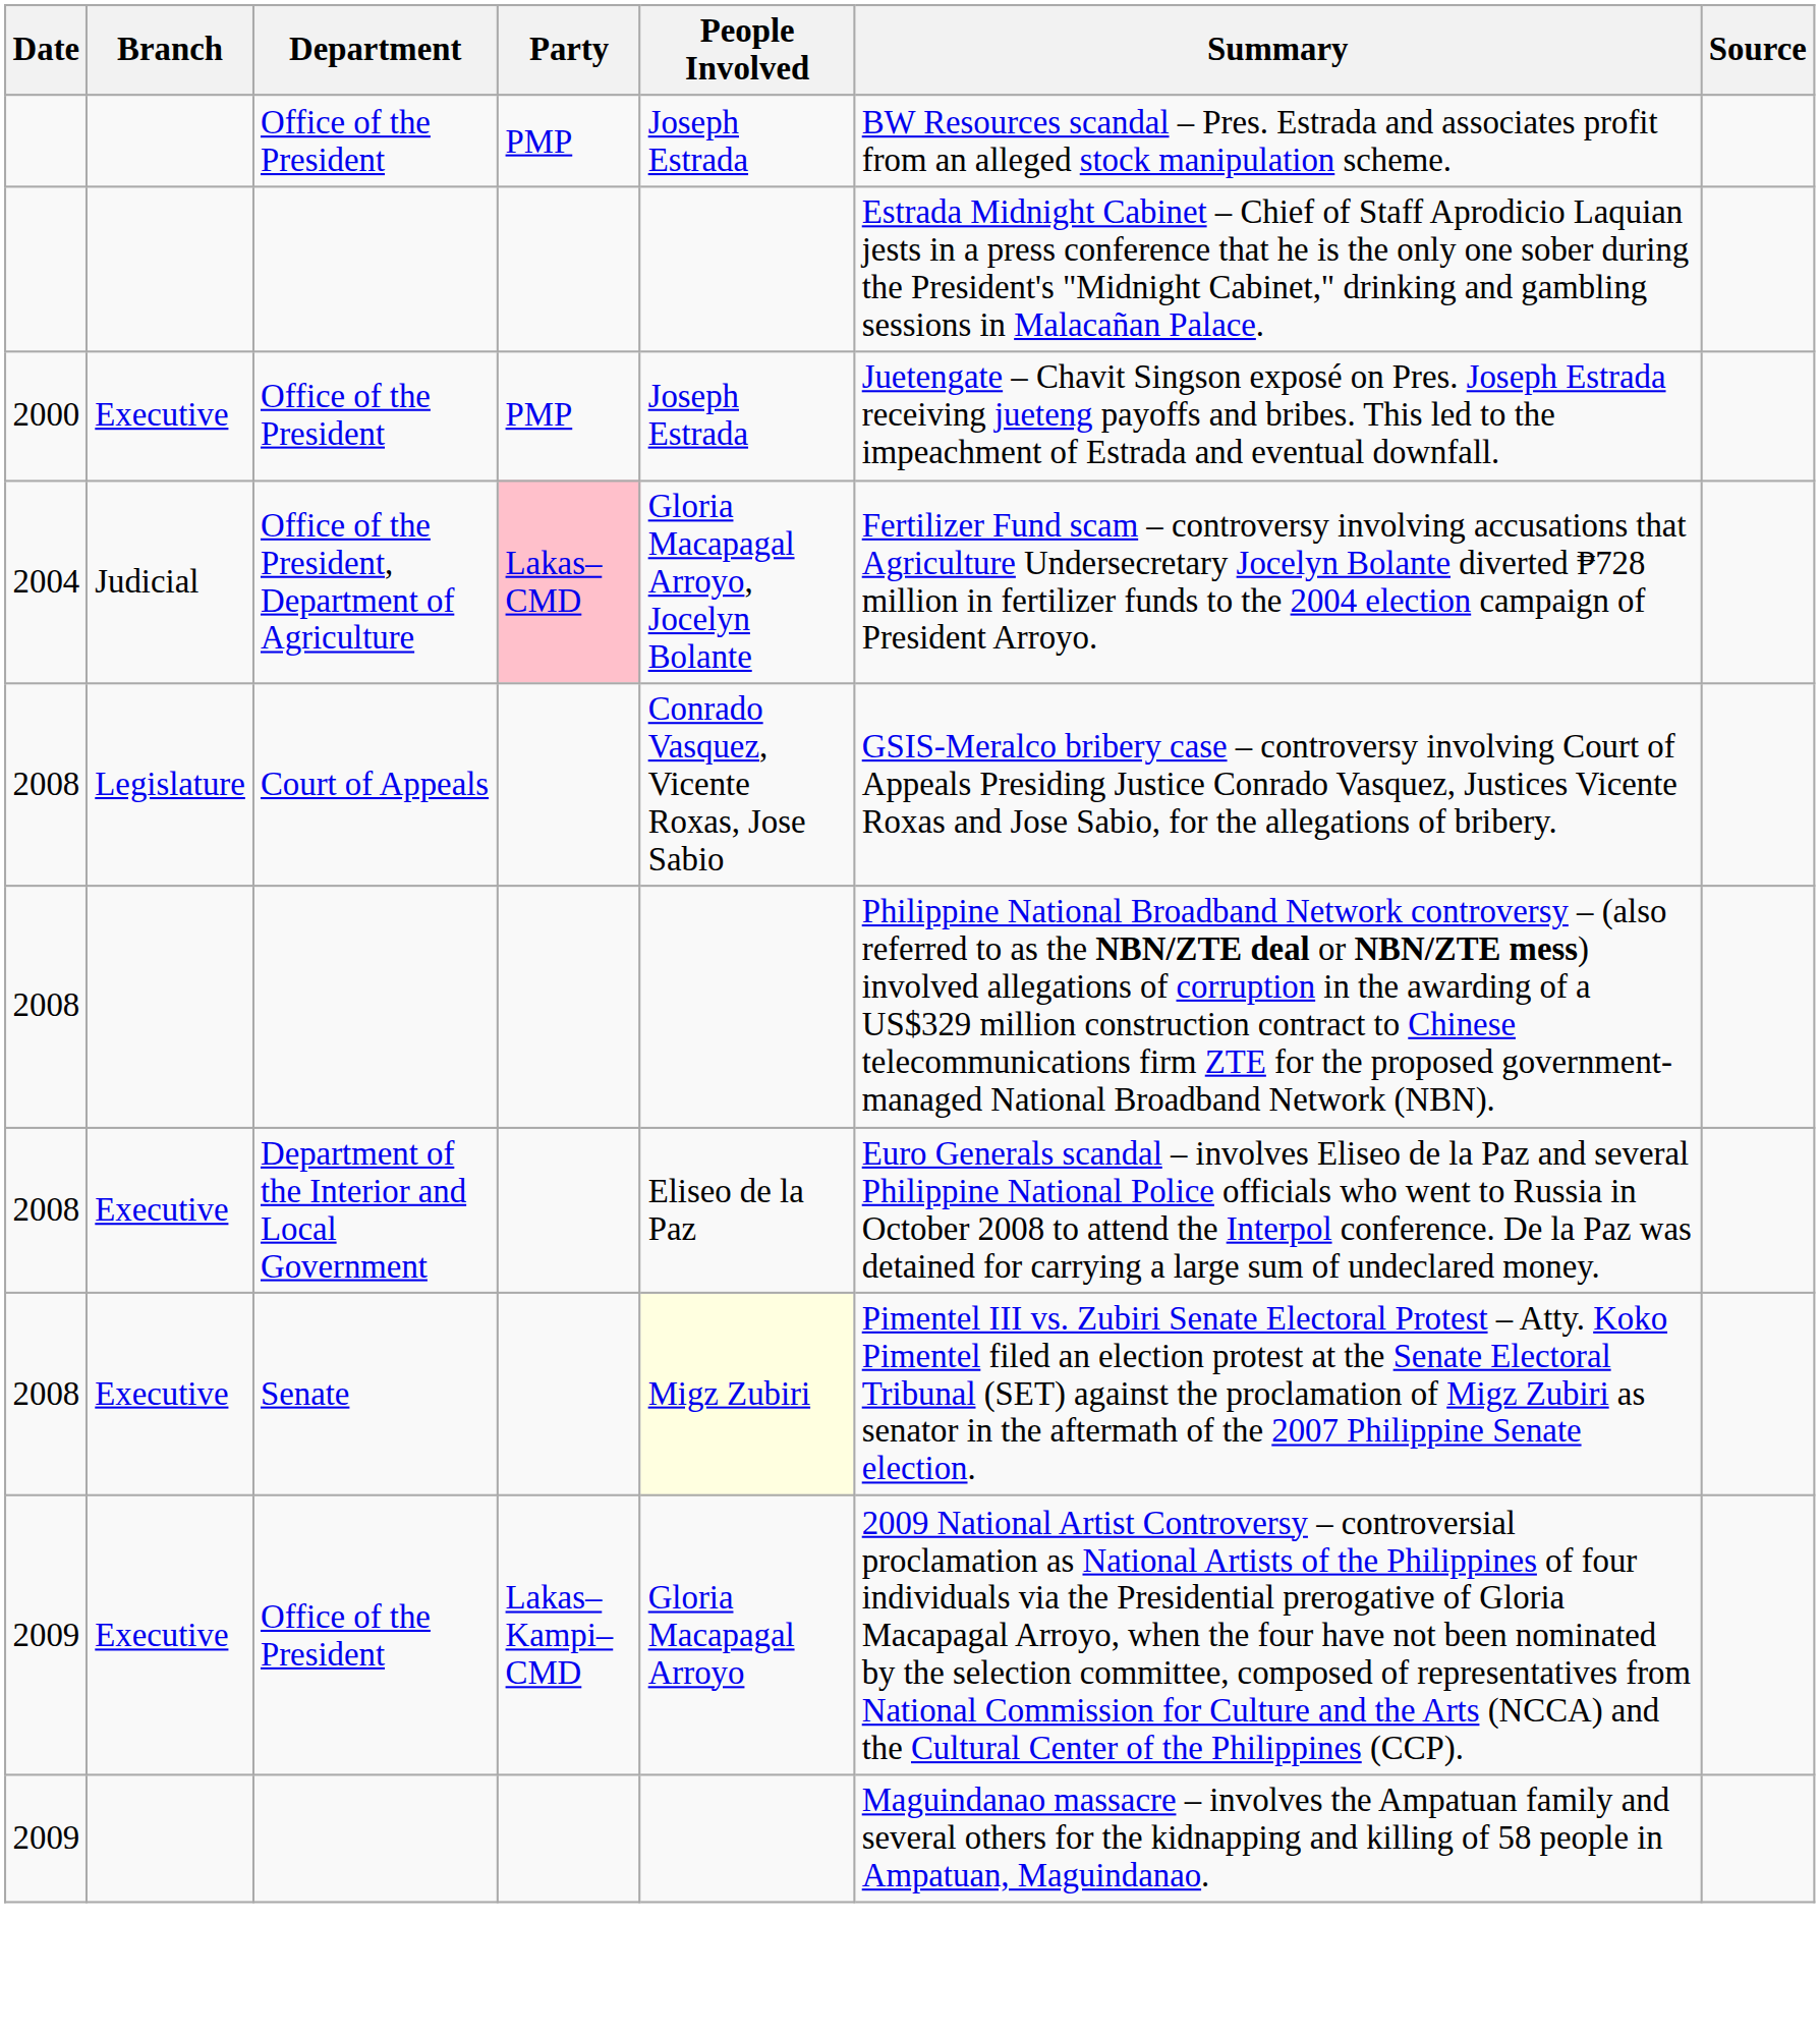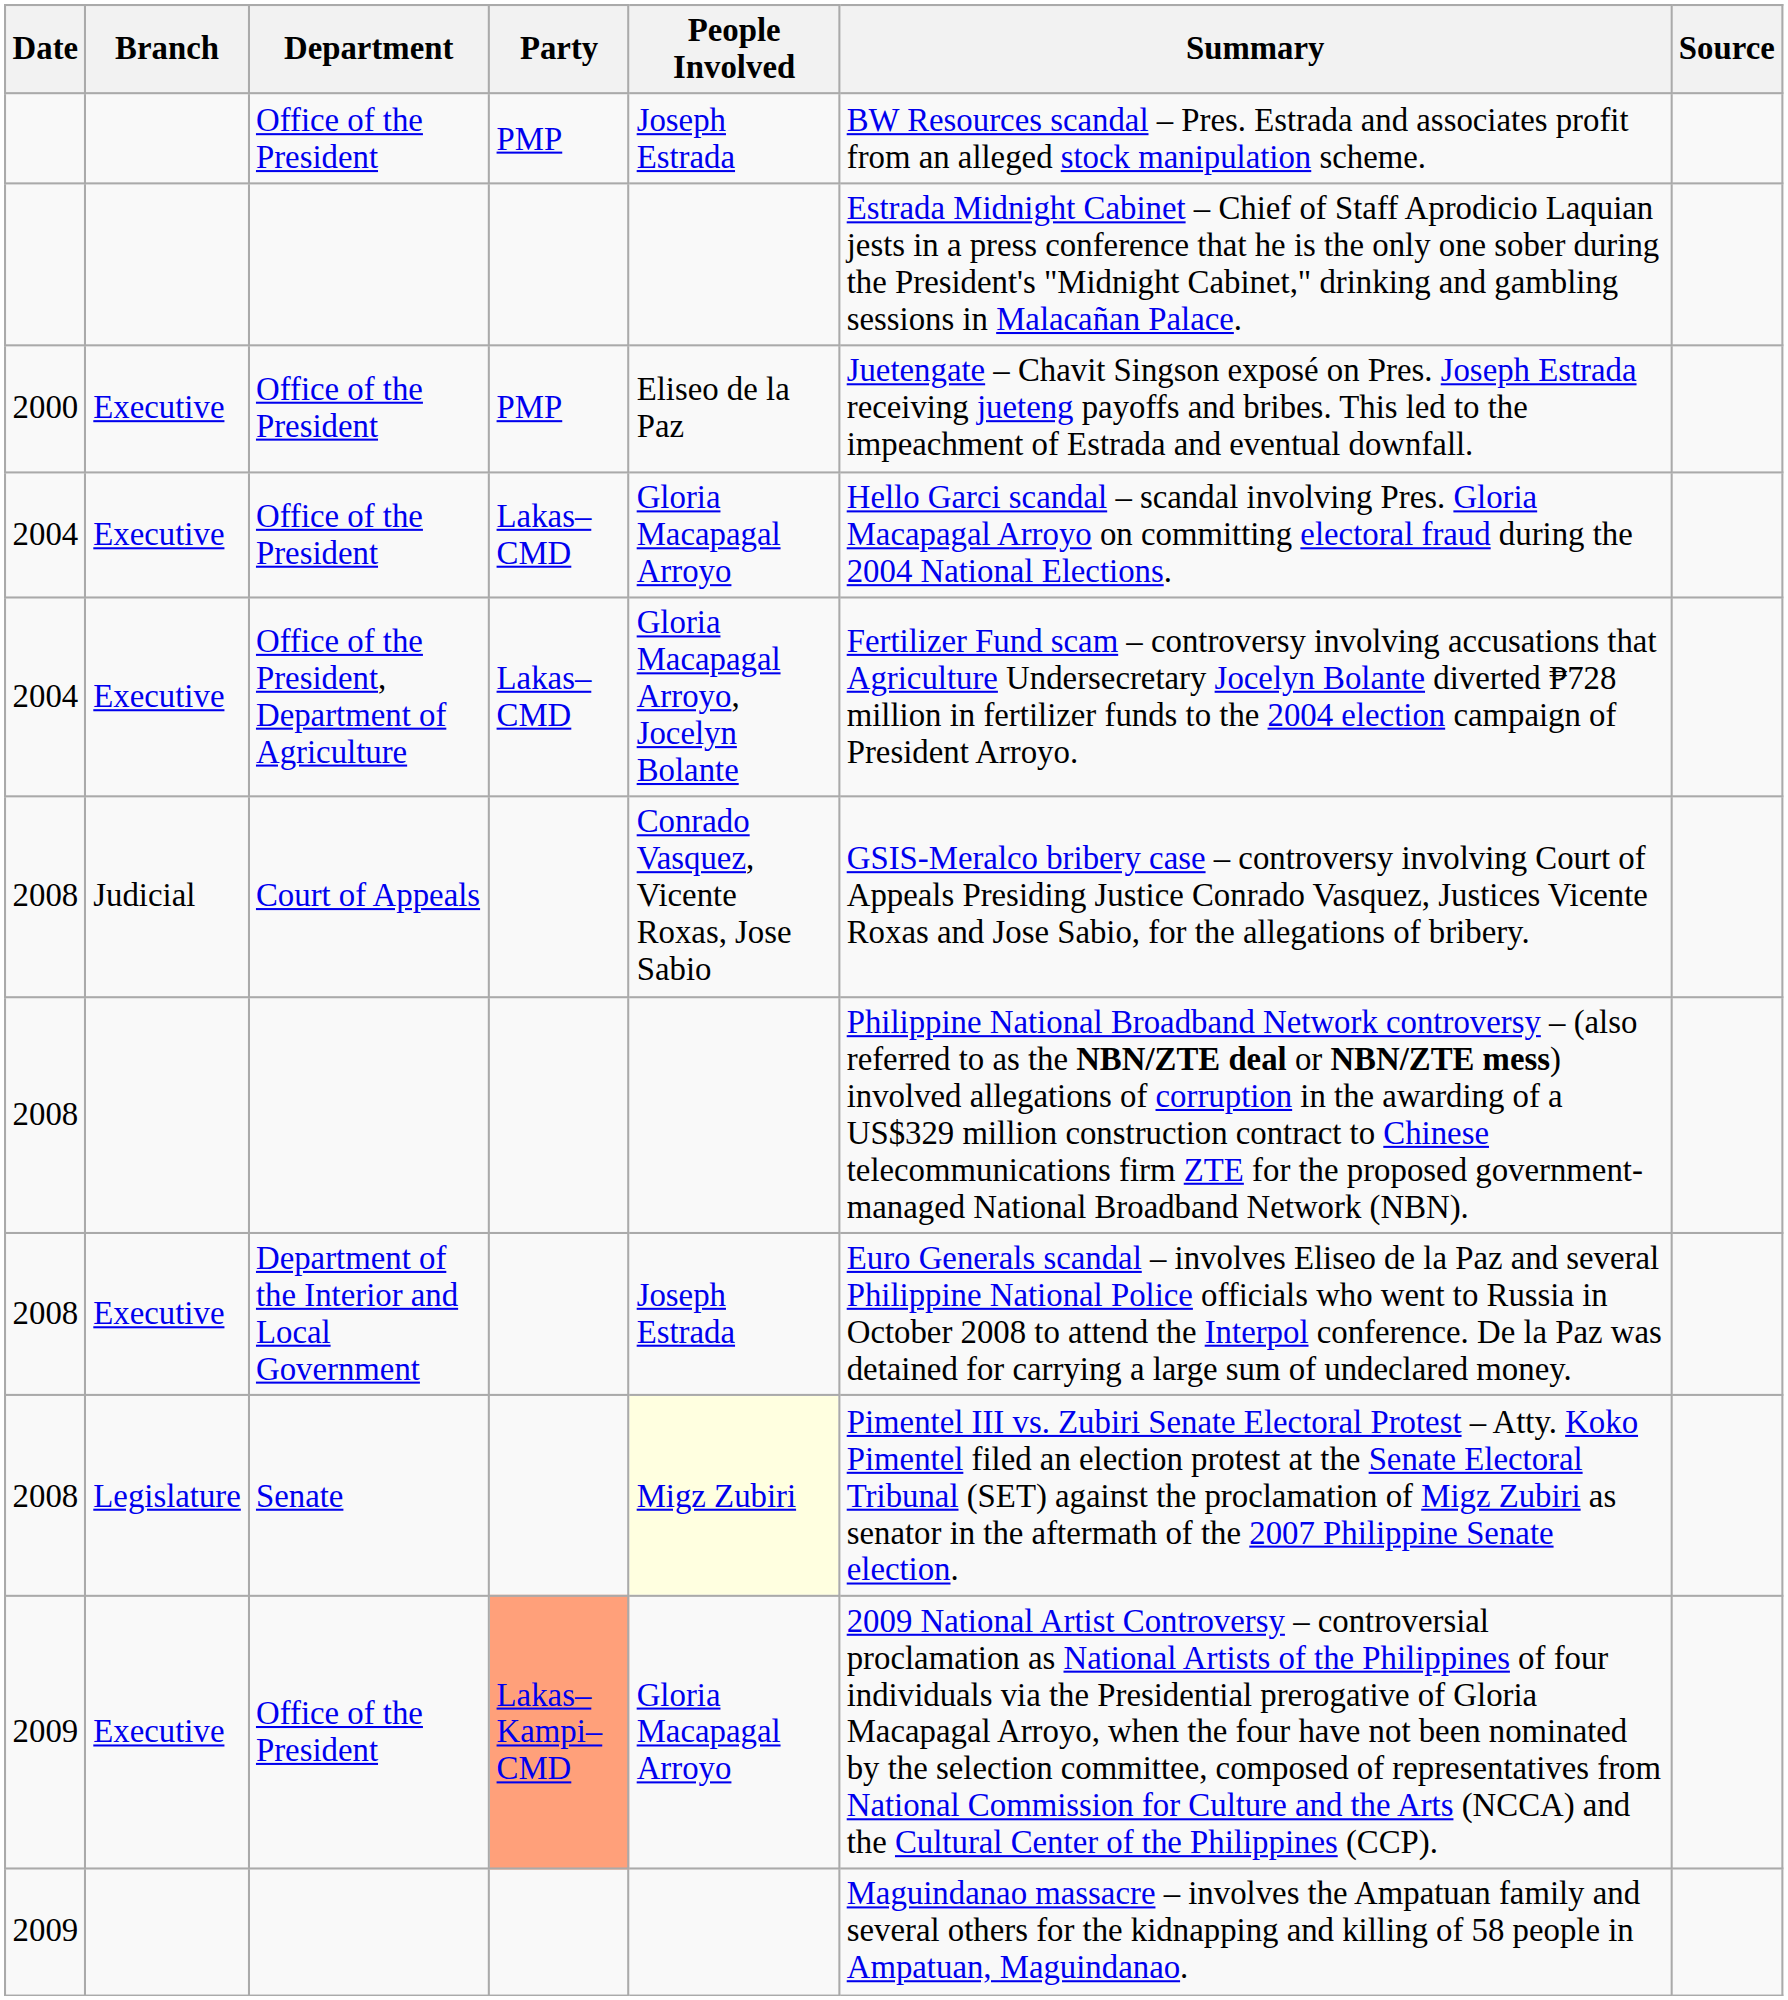 <table class="wikitable sortable">
 <tr>
 <th scope="col">Date</th>
 <th scope="col">Branch</th>
 <th scope="col">Department</th>
 <th scope="col">Party</th>
 <th scope="col">People Involved</th>
 <th scope="col" class="unsortable">Summary</th>
 <th scope="col" class="unsortable">Source</th>
 </tr>
 <tr>
 <td></td>
 <td></td>
 <td><a href='#'>Office of the President</a></td>
 <td><a href='#'>PMP</a></td>
 <td><a href='#'>Joseph Estrada</a></td>
 <td><a href='#'>BW Resources scandal</a> – Pres. Estrada and associates profit from an alleged <a href='#'>stock manipulation</a> scheme.</td>
 <td></td>
 </tr>
 <tr>
 <td></td>
 <td></td>
 <td></td>
 <td></td>
 <td></td>
 <td><a href='#'>Estrada Midnight Cabinet</a> – Chief of Staff Aprodicio Laquian jests in a press conference that he is the only one sober during the President's "Midnight Cabinet," drinking and gambling sessions in <a href='#'>Malacañan Palace</a>.</td>
 <td></td>
 </tr>
 <tr>
 <td>2000</td>
 <td><a href='#'>Executive</a></td>
 <td><a href='#'>Office of the President</a></td>
 <td><a href='#'>PMP</a></td>
-<td><a href='#'>Joseph Estrada</a></td>
+<td>Eliseo de la Paz</td>
 <td><a href='#'>Juetengate</a> – Chavit Singson exposé on Pres. <a href='#'>Joseph Estrada</a> receiving <a href='#'>jueteng</a> payoffs and bribes.  This led to the impeachment of Estrada and eventual downfall.</td>
 <td></td>
 </tr>
 <tr>
 <td>2004</td>
-<td>Judicial</td>
+<td><a href='#'>Executive</a></td>
+<td><a href='#'>Office of the President</a></td>
+<td><a href='#'>Lakas–CMD</a></td>
+<td><a href='#'>Gloria Macapagal Arroyo</a></td>
+<td><a href='#'>Hello Garci scandal</a> – scandal involving Pres. <a href='#'>Gloria Macapagal Arroyo</a> on committing <a href='#'>electoral fraud</a> during the <a href='#'>2004 National Elections</a>.</td>
+<td></td>
+</tr>
+<tr>
+<td>2004</td>
+<td><a href='#'>Executive</a></td>
 <td><a href='#'>Office of the President</a>, <a href='#'>Department of Agriculture</a></td>
-<td style="background: pink;"><a href='#'>Lakas–CMD</a></td>
+<td><a href='#'>Lakas–CMD</a></td>
 <td><a href='#'>Gloria Macapagal Arroyo</a>, <a href='#'>Jocelyn Bolante</a></td>
 <td><a href='#'>Fertilizer Fund scam</a> – controversy involving accusations that <a href='#'>Agriculture</a> Undersecretary <a href='#'>Jocelyn Bolante</a> diverted ₱728 million in fertilizer funds to the <a href='#'>2004 election</a> campaign of President Arroyo.</td>
 <td></td>
 </tr>
 <tr>
 <td>2008</td>
-<td><a href='#'>Legislature</a></td>
+<td>Judicial</td>
 <td><a href='#'>Court of Appeals</a></td>
 <td></td>
 <td><a href='#'>Conrado Vasquez</a>, Vicente Roxas, Jose Sabio</td>
 <td><a href='#'>GSIS-Meralco bribery case</a> – controversy involving Court of Appeals Presiding Justice Conrado Vasquez, Justices Vicente Roxas and Jose Sabio, for the allegations of bribery.</td>
 <td></td>
 </tr>
 <tr>
 <td>2008</td>
 <td></td>
 <td></td>
 <td></td>
 <td></td>
 <td><a href='#'>Philippine National Broadband Network controversy</a> – (also referred to as the <strong>NBN/ZTE deal</strong> or <strong>NBN/ZTE mess</strong>) involved allegations of <a href='#'>corruption</a> in the awarding of a US$329 million construction contract to <a href='#'>Chinese</a> telecommunications firm <a href='#'>ZTE</a> for the proposed government-managed National Broadband Network (NBN).</td>
 <td></td>
 </tr>
 <tr>
 <td>2008</td>
 <td><a href='#'>Executive</a></td>
 <td><a href='#'>Department of the Interior and Local Government</a></td>
 <td></td>
-<td>Eliseo de la Paz</td>
+<td><a href='#'>Joseph Estrada</a></td>
 <td><a href='#'>Euro Generals scandal</a> – involves Eliseo de la Paz and several <a href='#'>Philippine National Police</a> officials who went to Russia in October 2008 to attend the <a href='#'>Interpol</a> conference.  De la Paz was detained for carrying a large sum of undeclared money.</td>
 <td></td>
 </tr>
 <tr>
 <td>2008</td>
-<td><a href='#'>Executive</a></td>
+<td><a href='#'>Legislature</a></td>
 <td><a href='#'>Senate</a></td>
 <td></td>
 <td style="background: lightyellow;"><a href='#'>Migz Zubiri</a></td>
 <td><a href='#'>Pimentel III vs. Zubiri Senate Electoral Protest</a> – Atty. <a href='#'>Koko Pimentel</a> filed an election protest at the <a href='#'>Senate Electoral Tribunal</a> (SET) against the proclamation of <a href='#'>Migz Zubiri</a> as senator in the aftermath of the <a href='#'>2007 Philippine Senate election</a>.</td>
 <td></td>
 </tr>
 <tr>
 <td>2009</td>
 <td><a href='#'>Executive</a></td>
 <td><a href='#'>Office of the President</a></td>
-<td><a href='#'>Lakas–Kampi–CMD</a></td>
+<td style="background: lightsalmon;"><a href='#'>Lakas–Kampi–CMD</a></td>
 <td><a href='#'>Gloria Macapagal Arroyo</a></td>
 <td><a href='#'>2009 National Artist Controversy</a> – controversial proclamation as <a href='#'>National Artists of the Philippines</a> of four individuals via the Presidential prerogative of Gloria Macapagal Arroyo, when the four have not been nominated by the selection committee, composed of representatives from <a href='#'>National Commission for Culture and the Arts</a> (NCCA) and the <a href='#'>Cultural Center of the Philippines</a> (CCP).</td>
 <td></td>
 </tr>
 <tr>
 <td>2009</td>
 <td></td>
 <td></td>
 <td></td>
 <td></td>
 <td><a href='#'>Maguindanao massacre</a> – involves the Ampatuan family and several others for the kidnapping and killing of 58 people in <a href='#'>Ampatuan, Maguindanao</a>.</td>
 <td></td>
 </tr>
 </table>
